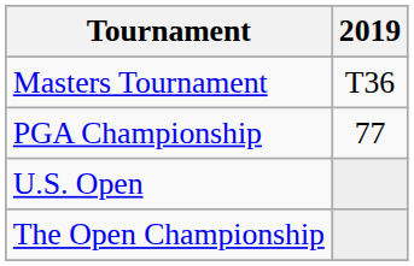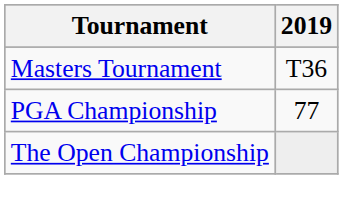 <table class="wikitable" style="font-size:95%;text-align:center;">
 <tr>
 <th>Tournament</th>
 <th>2019</th>
 </tr>
 <tr>
 <td align=left><a href='#'>Masters Tournament</a></td>
 <td>T36</td>
 </tr>
 <tr>
 <td align=left><a href='#'>PGA Championship</a></td>
 <td>77</td>
 </tr>
 <tr>
-<td align=left><a href='#'>U.S. Open</a></td>
-<td style="background:#eeeeee;"></td>
-</tr>
-<tr>
 <td align=left><a href='#'>The Open Championship</a></td>
 <td style="background:#eeeeee;"></td>
 </tr>
 </table>
